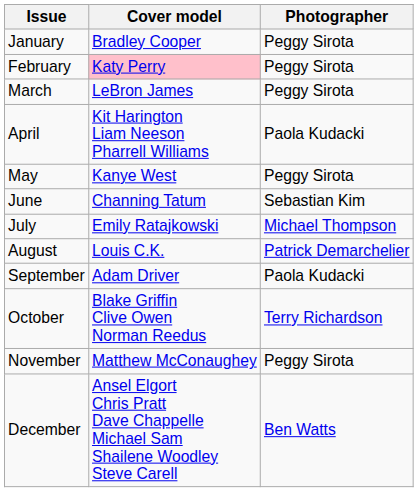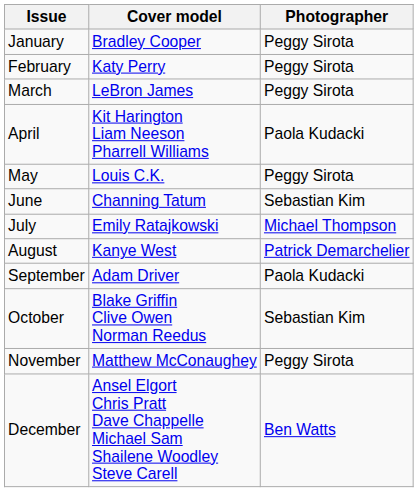 <table class="sortable wikitable">
 <tr>
 <th>Issue</th>
 <th>Cover model</th>
 <th>Photographer</th>
 </tr>
 <tr>
 <td>January</td>
 <td><a href='#'>Bradley Cooper</a></td>
 <td>Peggy Sirota</td>
 </tr>
 <tr>
 <td>February</td>
-<td style="background: pink;"><a href='#'>Katy Perry</a></td>
+<td><a href='#'>Katy Perry</a></td>
 <td>Peggy Sirota</td>
 </tr>
 <tr>
 <td>March</td>
 <td><a href='#'>LeBron James</a></td>
 <td>Peggy Sirota</td>
 </tr>
 <tr>
 <td>April</td>
 <td><a href='#'>Kit Harington</a><br><a href='#'>Liam Neeson</a><br><a href='#'>Pharrell Williams</a></td>
 <td>Paola Kudacki</td>
 </tr>
 <tr>
 <td>May</td>
-<td><a href='#'>Kanye West</a></td>
+<td><a href='#'>Louis C.K.</a></td>
 <td>Peggy Sirota</td>
 </tr>
 <tr>
 <td>June</td>
 <td><a href='#'>Channing Tatum</a></td>
 <td>Sebastian Kim</td>
 </tr>
 <tr>
 <td>July</td>
 <td><a href='#'>Emily Ratajkowski</a></td>
 <td><a href='#'>Michael Thompson</a></td>
 </tr>
 <tr>
 <td>August</td>
-<td><a href='#'>Louis C.K.</a></td>
+<td><a href='#'>Kanye West</a></td>
 <td><a href='#'>Patrick Demarchelier</a></td>
 </tr>
 <tr>
 <td>September</td>
 <td><a href='#'>Adam Driver</a></td>
 <td>Paola Kudacki</td>
 </tr>
 <tr>
 <td>October</td>
 <td><a href='#'>Blake Griffin</a><br><a href='#'>Clive Owen</a><br><a href='#'>Norman Reedus</a></td>
-<td><a href='#'>Terry Richardson</a></td>
+<td>Sebastian Kim</td>
 </tr>
 <tr>
 <td>November</td>
 <td><a href='#'>Matthew McConaughey</a></td>
 <td>Peggy Sirota</td>
 </tr>
 <tr>
 <td>December</td>
 <td><a href='#'>Ansel Elgort</a><br><a href='#'>Chris Pratt</a><br><a href='#'>Dave Chappelle</a><br><a href='#'>Michael Sam</a><br><a href='#'>Shailene Woodley</a><br><a href='#'>Steve Carell</a></td>
 <td><a href='#'>Ben Watts</a></td>
 </tr>
 </table>
